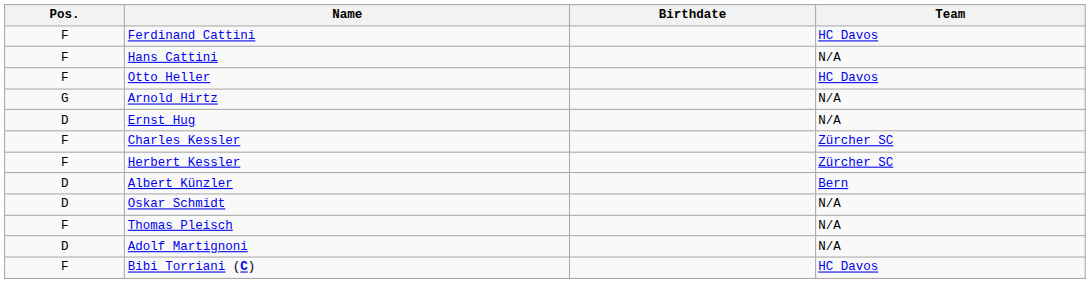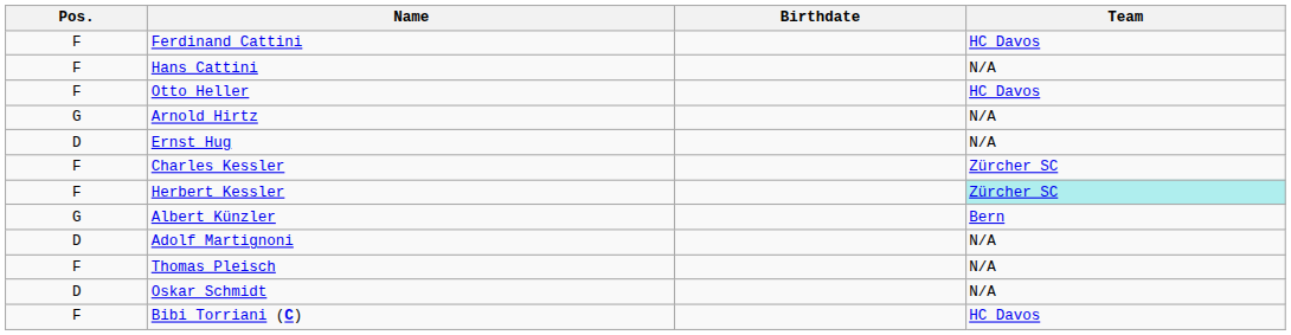 <table class="wikitable sortable" width="80%" style="font-size: 90%; text-align: center;">
 <tr>
 <th>Pos.</th>
 <th>Name</th>
 <th>Birthdate</th>
 <th>Team</th>
 </tr>
 <tr>
 <td>F</td>
 <td style="text-align:left;"><a href='#'>Ferdinand Cattini</a></td>
 <td style="text-align:right;"></td>
 <td style="text-align:left;"> <a href='#'>HC Davos</a></td>
 </tr>
 <tr>
 <td>F</td>
 <td style="text-align:left;"><a href='#'>Hans Cattini</a></td>
 <td style="text-align:right;"></td>
 <td style="text-align:left;">N/A</td>
 </tr>
 <tr>
 <td>F</td>
 <td style="text-align:left;"><a href='#'>Otto Heller</a></td>
 <td style="text-align:right;"></td>
 <td style="text-align:left;"> <a href='#'>HC Davos</a></td>
 </tr>
 <tr>
 <td>G</td>
 <td style="text-align:left;"><a href='#'>Arnold Hirtz</a></td>
 <td style="text-align:right;"></td>
 <td style="text-align:left;">N/A</td>
 </tr>
 <tr>
 <td>D</td>
 <td style="text-align:left;"><a href='#'>Ernst Hug</a></td>
 <td style="text-align:right;"></td>
 <td style="text-align:left;">N/A</td>
 </tr>
 <tr>
 <td>F</td>
 <td style="text-align:left;"><a href='#'>Charles Kessler</a></td>
 <td style="text-align:right;"></td>
 <td style="text-align:left;"> <a href='#'>Zürcher SC</a></td>
 </tr>
 <tr>
 <td>F</td>
 <td style="text-align:left;"><a href='#'>Herbert Kessler</a></td>
 <td style="text-align:right;"></td>
-<td style="text-align:left;"> <a href='#'>Zürcher SC</a></td>
+<td style="background: paleturquoise; text-align:left;"> <a href='#'>Zürcher SC</a></td>
 </tr>
 <tr>
-<td>D</td>
+<td>G</td>
 <td style="text-align:left;"><a href='#'>Albert Künzler</a></td>
 <td style="text-align:right;"></td>
 <td style="text-align:left;"> <a href='#'>Bern</a></td>
 </tr>
 <tr>
 <td>D</td>
-<td style="text-align:left;"><a href='#'>Oskar Schmidt</a></td>
+<td style="text-align:left;"><a href='#'>Adolf Martignoni</a></td>
 <td style="text-align:right;"></td>
 <td style="text-align:left;">N/A</td>
 </tr>
 <tr>
 <td>F</td>
 <td style="text-align:left;"><a href='#'>Thomas Pleisch</a></td>
 <td style="text-align:right;"></td>
 <td style="text-align:left;">N/A</td>
 </tr>
 <tr>
 <td>D</td>
-<td style="text-align:left;"><a href='#'>Adolf Martignoni</a></td>
+<td style="text-align:left;"><a href='#'>Oskar Schmidt</a></td>
 <td style="text-align:right;"></td>
 <td style="text-align:left;">N/A</td>
 </tr>
 <tr>
 <td>F</td>
 <td style="text-align:left;"><a href='#'>Bibi Torriani</a> (<strong><a href='#'>C</a></strong>)</td>
 <td style="text-align:right;"></td>
 <td style="text-align:left;"> <a href='#'>HC Davos</a></td>
 </tr>
 </table>
